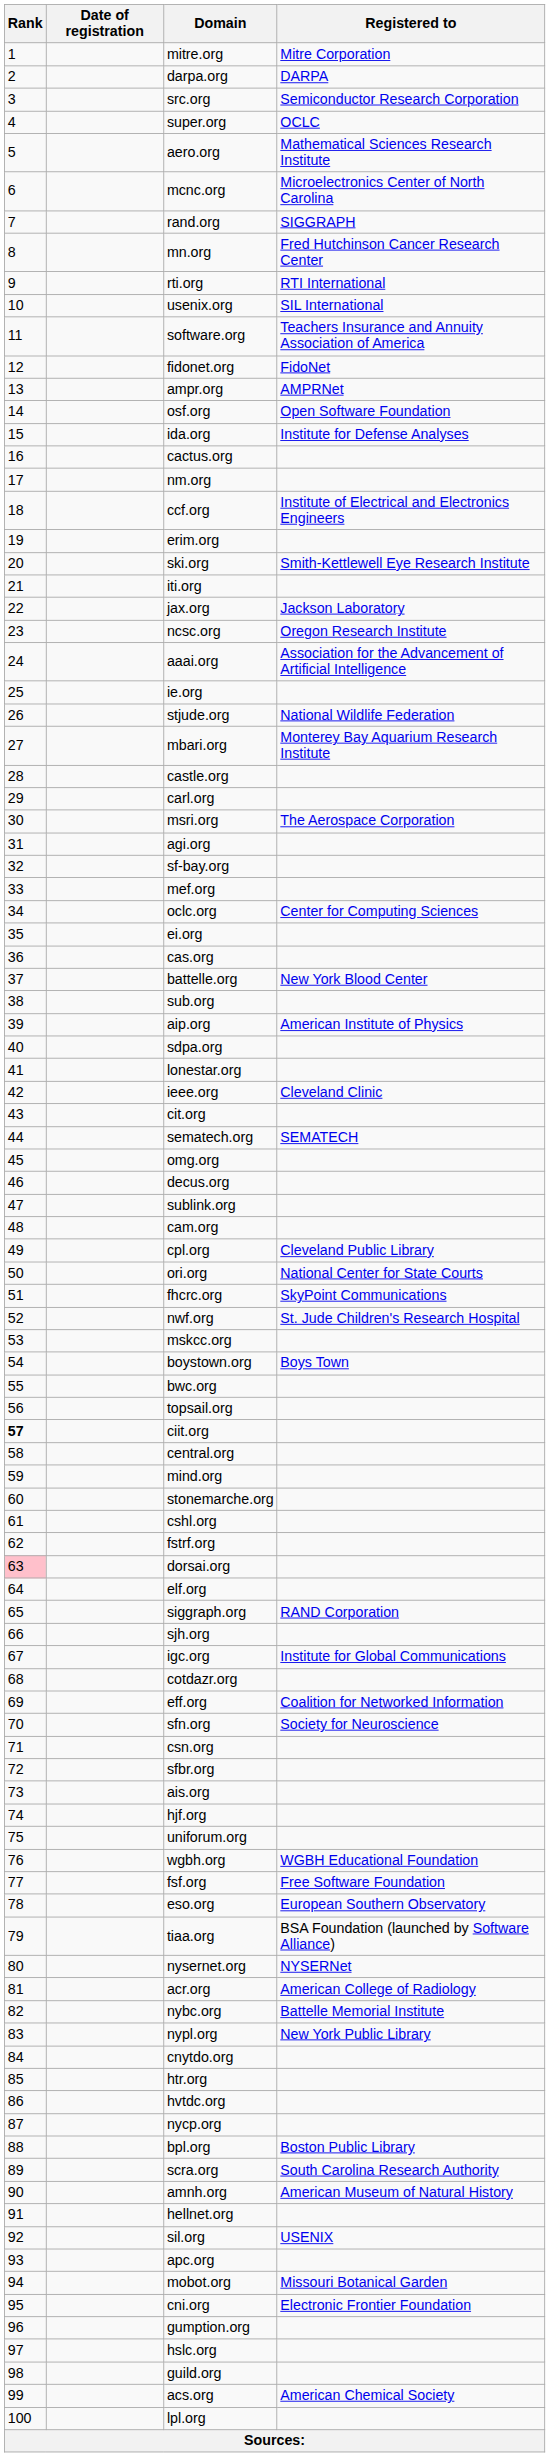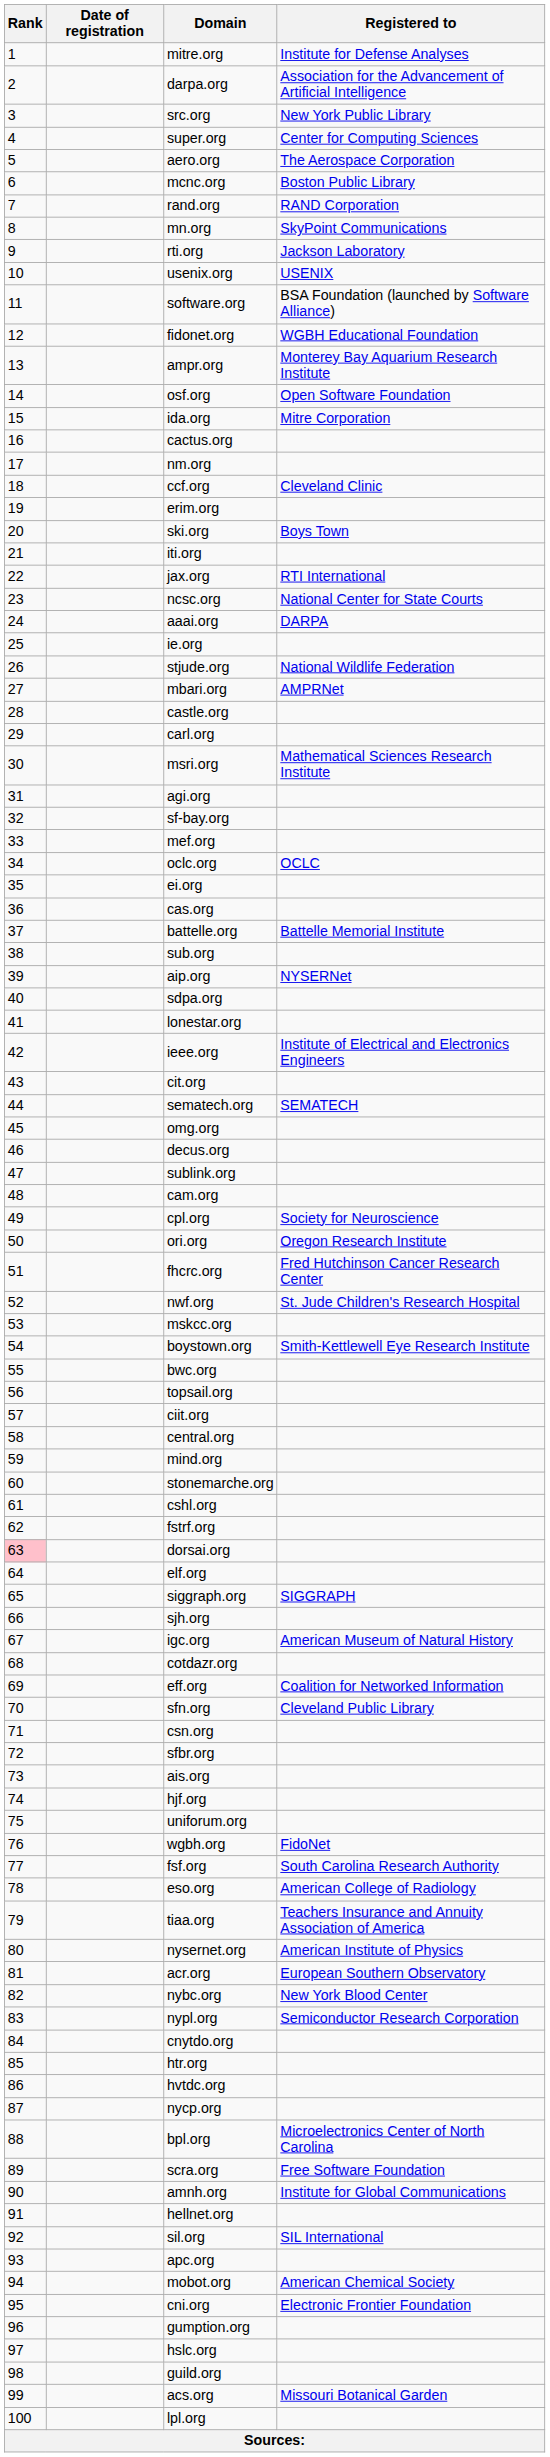 <table class="wikitable sortable">
 <tr>
 <th>Rank</th>
 <th>Date of registration</th>
 <th>Domain</th>
 <th>Registered to</th>
 </tr>
 <tr>
 <td>1</td>
 <td></td>
 <td>mitre.org</td>
-<td><a href='#'>Mitre Corporation</a></td>
+<td><a href='#'>Institute for Defense Analyses</a></td>
 </tr>
 <tr>
 <td>2</td>
 <td></td>
 <td>darpa.org</td>
-<td><a href='#'>DARPA</a></td>
+<td><a href='#'>Association for the Advancement of Artificial Intelligence</a></td>
 </tr>
 <tr>
 <td>3</td>
 <td></td>
 <td>src.org</td>
-<td><a href='#'>Semiconductor Research Corporation</a></td>
+<td><a href='#'>New York Public Library</a></td>
 </tr>
 <tr>
 <td>4</td>
 <td></td>
 <td>super.org</td>
-<td><a href='#'>OCLC</a></td>
+<td><a href='#'>Center for Computing Sciences</a></td>
 </tr>
 <tr>
 <td>5</td>
 <td></td>
 <td>aero.org</td>
-<td><a href='#'>Mathematical Sciences Research Institute</a></td>
+<td><a href='#'>The Aerospace Corporation</a></td>
 </tr>
 <tr>
 <td>6</td>
 <td></td>
 <td>mcnc.org</td>
-<td><a href='#'>Microelectronics Center of North Carolina</a></td>
+<td><a href='#'>Boston Public Library</a></td>
 </tr>
 <tr>
 <td>7</td>
 <td></td>
 <td>rand.org</td>
-<td><a href='#'>SIGGRAPH</a></td>
+<td><a href='#'>RAND Corporation</a></td>
 </tr>
 <tr>
 <td>8</td>
 <td></td>
 <td>mn.org</td>
-<td><a href='#'>Fred Hutchinson Cancer Research Center</a></td>
+<td><a href='#'>SkyPoint Communications</a></td>
 </tr>
 <tr>
 <td>9</td>
 <td></td>
 <td>rti.org</td>
-<td><a href='#'>RTI International</a></td>
+<td><a href='#'>Jackson Laboratory</a></td>
 </tr>
 <tr>
 <td>10</td>
 <td></td>
 <td>usenix.org</td>
-<td><a href='#'>SIL International</a></td>
+<td><a href='#'>USENIX</a></td>
 </tr>
 <tr>
 <td>11</td>
 <td></td>
 <td>software.org</td>
-<td><a href='#'>Teachers Insurance and Annuity Association of America</a></td>
+<td>BSA Foundation (launched by <a href='#'>Software Alliance</a>)</td>
 </tr>
 <tr>
 <td>12</td>
 <td></td>
 <td>fidonet.org</td>
-<td><a href='#'>FidoNet</a></td>
+<td><a href='#'>WGBH Educational Foundation</a></td>
 </tr>
 <tr>
 <td>13</td>
 <td></td>
 <td>ampr.org</td>
-<td><a href='#'>AMPRNet</a></td>
+<td><a href='#'>Monterey Bay Aquarium Research Institute</a></td>
 </tr>
 <tr>
 <td>14</td>
 <td></td>
 <td>osf.org</td>
 <td><a href='#'>Open Software Foundation</a></td>
 </tr>
 <tr>
 <td>15</td>
 <td></td>
 <td>ida.org</td>
-<td><a href='#'>Institute for Defense Analyses</a></td>
+<td><a href='#'>Mitre Corporation</a></td>
 </tr>
 <tr>
 <td>16</td>
 <td></td>
 <td>cactus.org</td>
 <td></td>
 </tr>
 <tr>
 <td>17</td>
 <td></td>
 <td>nm.org</td>
 <td></td>
 </tr>
 <tr>
 <td>18</td>
 <td></td>
 <td>ccf.org</td>
-<td><a href='#'>Institute of Electrical and Electronics Engineers</a></td>
+<td><a href='#'>Cleveland Clinic</a></td>
 </tr>
 <tr>
 <td>19</td>
 <td></td>
 <td>erim.org</td>
 <td></td>
 </tr>
 <tr>
 <td>20</td>
 <td></td>
 <td>ski.org</td>
-<td><a href='#'>Smith-Kettlewell Eye Research Institute</a></td>
+<td><a href='#'>Boys Town</a></td>
 </tr>
 <tr>
 <td>21</td>
 <td></td>
 <td>iti.org</td>
 <td></td>
 </tr>
 <tr>
 <td>22</td>
 <td></td>
 <td>jax.org</td>
-<td><a href='#'>Jackson Laboratory</a></td>
+<td><a href='#'>RTI International</a></td>
 </tr>
 <tr>
 <td>23</td>
 <td></td>
 <td>ncsc.org</td>
-<td><a href='#'>Oregon Research Institute</a></td>
+<td><a href='#'>National Center for State Courts</a></td>
 </tr>
 <tr>
 <td>24</td>
 <td></td>
 <td>aaai.org</td>
-<td><a href='#'>Association for the Advancement of Artificial Intelligence</a></td>
+<td><a href='#'>DARPA</a></td>
 </tr>
 <tr>
 <td>25</td>
 <td></td>
 <td>ie.org</td>
 <td></td>
 </tr>
 <tr>
 <td>26</td>
 <td></td>
 <td>stjude.org</td>
 <td><a href='#'>National Wildlife Federation</a></td>
 </tr>
 <tr>
 <td>27</td>
 <td></td>
 <td>mbari.org</td>
-<td><a href='#'>Monterey Bay Aquarium Research Institute</a></td>
+<td><a href='#'>AMPRNet</a></td>
 </tr>
 <tr>
 <td>28</td>
 <td></td>
 <td>castle.org</td>
 <td></td>
 </tr>
 <tr>
 <td>29</td>
 <td></td>
 <td>carl.org</td>
 <td></td>
 </tr>
 <tr>
 <td>30</td>
 <td></td>
 <td>msri.org</td>
-<td><a href='#'>The Aerospace Corporation</a></td>
+<td><a href='#'>Mathematical Sciences Research Institute</a></td>
 </tr>
 <tr>
 <td>31</td>
 <td></td>
 <td>agi.org</td>
 <td></td>
 </tr>
 <tr>
 <td>32</td>
 <td></td>
 <td>sf-bay.org</td>
 <td></td>
 </tr>
 <tr>
 <td>33</td>
 <td></td>
 <td>mef.org</td>
 <td></td>
 </tr>
 <tr>
 <td>34</td>
 <td></td>
 <td>oclc.org</td>
-<td><a href='#'>Center for Computing Sciences</a></td>
+<td><a href='#'>OCLC</a></td>
 </tr>
 <tr>
 <td>35</td>
 <td></td>
 <td>ei.org</td>
 <td></td>
 </tr>
 <tr>
 <td>36</td>
 <td></td>
 <td>cas.org</td>
 <td></td>
 </tr>
 <tr>
 <td>37</td>
 <td></td>
 <td>battelle.org</td>
-<td><a href='#'>New York Blood Center</a></td>
+<td><a href='#'>Battelle Memorial Institute</a></td>
 </tr>
 <tr>
 <td>38</td>
 <td></td>
 <td>sub.org</td>
 <td></td>
 </tr>
 <tr>
 <td>39</td>
 <td></td>
 <td>aip.org</td>
-<td><a href='#'>American Institute of Physics</a></td>
+<td><a href='#'>NYSERNet</a></td>
 </tr>
 <tr>
 <td>40</td>
 <td></td>
 <td>sdpa.org</td>
 <td></td>
 </tr>
 <tr>
 <td>41</td>
 <td></td>
 <td>lonestar.org</td>
 <td></td>
 </tr>
 <tr>
 <td>42</td>
 <td></td>
 <td>ieee.org</td>
-<td><a href='#'>Cleveland Clinic</a></td>
+<td><a href='#'>Institute of Electrical and Electronics Engineers</a></td>
 </tr>
 <tr>
 <td>43</td>
 <td></td>
 <td>cit.org</td>
 <td></td>
 </tr>
 <tr>
 <td>44</td>
 <td></td>
 <td>sematech.org</td>
 <td><a href='#'>SEMATECH</a></td>
 </tr>
 <tr>
 <td>45</td>
 <td></td>
 <td>omg.org</td>
 <td></td>
 </tr>
 <tr>
 <td>46</td>
 <td></td>
 <td>decus.org</td>
 <td></td>
 </tr>
 <tr>
 <td>47</td>
 <td></td>
 <td>sublink.org</td>
 <td></td>
 </tr>
 <tr>
 <td>48</td>
 <td></td>
 <td>cam.org</td>
 <td></td>
 </tr>
 <tr>
 <td>49</td>
 <td></td>
 <td>cpl.org</td>
-<td><a href='#'>Cleveland Public Library</a></td>
+<td><a href='#'>Society for Neuroscience</a></td>
 </tr>
 <tr>
 <td>50</td>
 <td></td>
 <td>ori.org</td>
-<td><a href='#'>National Center for State Courts</a></td>
+<td><a href='#'>Oregon Research Institute</a></td>
 </tr>
 <tr>
 <td>51</td>
 <td></td>
 <td>fhcrc.org</td>
-<td><a href='#'>SkyPoint Communications</a></td>
+<td><a href='#'>Fred Hutchinson Cancer Research Center</a></td>
 </tr>
 <tr>
 <td>52</td>
 <td></td>
 <td>nwf.org</td>
 <td><a href='#'>St. Jude Children's Research Hospital</a></td>
 </tr>
 <tr>
 <td>53</td>
 <td></td>
 <td>mskcc.org</td>
 <td></td>
 </tr>
 <tr>
 <td>54</td>
 <td></td>
 <td>boystown.org</td>
-<td><a href='#'>Boys Town</a></td>
+<td><a href='#'>Smith-Kettlewell Eye Research Institute</a></td>
 </tr>
 <tr>
 <td>55</td>
 <td></td>
 <td>bwc.org</td>
 <td></td>
 </tr>
 <tr>
 <td>56</td>
 <td></td>
 <td>topsail.org</td>
 <td></td>
 </tr>
 <tr>
-<td><strong>57</strong></td>
+<td>57</td>
 <td></td>
 <td>ciit.org</td>
 <td></td>
 </tr>
 <tr>
 <td>58</td>
 <td></td>
 <td>central.org</td>
 <td></td>
 </tr>
 <tr>
 <td>59</td>
 <td></td>
 <td>mind.org</td>
 <td></td>
 </tr>
 <tr>
 <td>60</td>
 <td></td>
 <td>stonemarche.org</td>
 <td></td>
 </tr>
 <tr>
 <td>61</td>
 <td></td>
 <td>cshl.org</td>
 <td></td>
 </tr>
 <tr>
 <td>62</td>
 <td></td>
 <td>fstrf.org</td>
 <td></td>
 </tr>
 <tr>
 <td style="background: pink;">63</td>
 <td></td>
 <td>dorsai.org</td>
 <td></td>
 </tr>
 <tr>
 <td>64</td>
 <td></td>
 <td>elf.org</td>
 <td></td>
 </tr>
 <tr>
 <td>65</td>
 <td></td>
 <td>siggraph.org</td>
-<td><a href='#'>RAND Corporation</a></td>
+<td><a href='#'>SIGGRAPH</a></td>
 </tr>
 <tr>
 <td>66</td>
 <td></td>
 <td>sjh.org</td>
 <td></td>
 </tr>
 <tr>
 <td>67</td>
 <td></td>
 <td>igc.org</td>
-<td><a href='#'>Institute for Global Communications</a></td>
+<td><a href='#'>American Museum of Natural History</a></td>
 </tr>
 <tr>
 <td>68</td>
 <td></td>
 <td>cotdazr.org</td>
 <td></td>
 </tr>
 <tr>
 <td>69</td>
 <td></td>
 <td>eff.org</td>
 <td><a href='#'>Coalition for Networked Information</a></td>
 </tr>
 <tr>
 <td>70</td>
 <td></td>
 <td>sfn.org</td>
-<td><a href='#'>Society for Neuroscience</a></td>
+<td><a href='#'>Cleveland Public Library</a></td>
 </tr>
 <tr>
 <td>71</td>
 <td></td>
 <td>csn.org</td>
 <td></td>
 </tr>
 <tr>
 <td>72</td>
 <td></td>
 <td>sfbr.org</td>
 <td></td>
 </tr>
 <tr>
 <td>73</td>
 <td></td>
 <td>ais.org</td>
 <td></td>
 </tr>
 <tr>
 <td>74</td>
 <td></td>
 <td>hjf.org</td>
 <td></td>
 </tr>
 <tr>
 <td>75</td>
 <td></td>
 <td>uniforum.org</td>
 <td></td>
 </tr>
 <tr>
 <td>76</td>
 <td></td>
 <td>wgbh.org</td>
-<td><a href='#'>WGBH Educational Foundation</a></td>
+<td><a href='#'>FidoNet</a></td>
 </tr>
 <tr>
 <td>77</td>
 <td></td>
 <td>fsf.org</td>
-<td><a href='#'>Free Software Foundation</a></td>
+<td><a href='#'>South Carolina Research Authority</a></td>
 </tr>
 <tr>
 <td>78</td>
 <td></td>
 <td>eso.org</td>
-<td><a href='#'>European Southern Observatory</a></td>
+<td><a href='#'>American College of Radiology</a></td>
 </tr>
 <tr>
 <td>79</td>
 <td></td>
 <td>tiaa.org</td>
-<td>BSA Foundation (launched by <a href='#'>Software Alliance</a>)</td>
+<td><a href='#'>Teachers Insurance and Annuity Association of America</a></td>
 </tr>
 <tr>
 <td>80</td>
 <td></td>
 <td>nysernet.org</td>
-<td><a href='#'>NYSERNet</a></td>
+<td><a href='#'>American Institute of Physics</a></td>
 </tr>
 <tr>
 <td>81</td>
 <td></td>
 <td>acr.org</td>
-<td><a href='#'>American College of Radiology</a></td>
+<td><a href='#'>European Southern Observatory</a></td>
 </tr>
 <tr>
 <td>82</td>
 <td></td>
 <td>nybc.org</td>
-<td><a href='#'>Battelle Memorial Institute</a></td>
+<td><a href='#'>New York Blood Center</a></td>
 </tr>
 <tr>
 <td>83</td>
 <td></td>
 <td>nypl.org</td>
-<td><a href='#'>New York Public Library</a></td>
+<td><a href='#'>Semiconductor Research Corporation</a></td>
 </tr>
 <tr>
 <td>84</td>
 <td></td>
 <td>cnytdo.org</td>
 <td></td>
 </tr>
 <tr>
 <td>85</td>
 <td></td>
 <td>htr.org</td>
 <td></td>
 </tr>
 <tr>
 <td>86</td>
 <td></td>
 <td>hvtdc.org</td>
 <td></td>
 </tr>
 <tr>
 <td>87</td>
 <td></td>
 <td>nycp.org</td>
 <td></td>
 </tr>
 <tr>
 <td>88</td>
 <td></td>
 <td>bpl.org</td>
-<td><a href='#'>Boston Public Library</a></td>
+<td><a href='#'>Microelectronics Center of North Carolina</a></td>
 </tr>
 <tr>
 <td>89</td>
 <td></td>
 <td>scra.org</td>
-<td><a href='#'>South Carolina Research Authority</a></td>
+<td><a href='#'>Free Software Foundation</a></td>
 </tr>
 <tr>
 <td>90</td>
 <td></td>
 <td>amnh.org</td>
-<td><a href='#'>American Museum of Natural History</a></td>
+<td><a href='#'>Institute for Global Communications</a></td>
 </tr>
 <tr>
 <td>91</td>
 <td></td>
 <td>hellnet.org</td>
 <td></td>
 </tr>
 <tr>
 <td>92</td>
 <td></td>
 <td>sil.org</td>
-<td><a href='#'>USENIX</a></td>
+<td><a href='#'>SIL International</a></td>
 </tr>
 <tr>
 <td>93</td>
 <td></td>
 <td>apc.org</td>
 <td></td>
 </tr>
 <tr>
 <td>94</td>
 <td></td>
 <td>mobot.org</td>
-<td><a href='#'>Missouri Botanical Garden</a></td>
+<td><a href='#'>American Chemical Society</a></td>
 </tr>
 <tr>
 <td>95</td>
 <td></td>
 <td>cni.org</td>
 <td><a href='#'>Electronic Frontier Foundation</a></td>
 </tr>
 <tr>
 <td>96</td>
 <td></td>
 <td>gumption.org</td>
 <td></td>
 </tr>
 <tr>
 <td>97</td>
 <td></td>
 <td>hslc.org</td>
 <td></td>
 </tr>
 <tr>
 <td>98</td>
 <td></td>
 <td>guild.org</td>
 <td></td>
 </tr>
 <tr>
 <td>99</td>
 <td></td>
 <td>acs.org</td>
-<td><a href='#'>American Chemical Society</a></td>
+<td><a href='#'>Missouri Botanical Garden</a></td>
 </tr>
 <tr>
 <td>100</td>
 <td></td>
 <td>lpl.org</td>
 <td></td>
 </tr>
 <tr>
 <th colspan="4">Sources:</th>
 </tr>
 </table>
